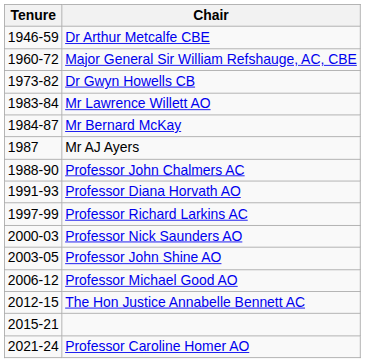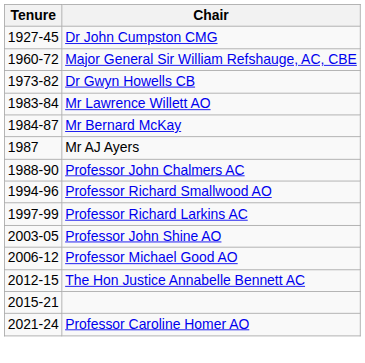 <table class="wikitable">
 <tr>
 <th>Tenure</th>
 <th>Chair</th>
 </tr>
 <tr>
-<td>1946-59</td>
-<td><a href='#'>Dr Arthur Metcalfe CBE</a></td>
+<td>1927-45</td>
+<td><a href='#'>Dr John Cumpston CMG</a></td>
 </tr>
 <tr>
 <td>1960-72</td>
 <td><a href='#'>Major General Sir William Refshauge, AC, CBE</a></td>
 </tr>
 <tr>
 <td>1973-82</td>
 <td><a href='#'>Dr Gwyn Howells CB</a></td>
 </tr>
 <tr>
 <td>1983-84</td>
 <td><a href='#'>Mr Lawrence Willett AO</a></td>
 </tr>
 <tr>
 <td>1984-87</td>
 <td><a href='#'>Mr Bernard McKay</a></td>
 </tr>
 <tr>
 <td>1987</td>
 <td>Mr AJ Ayers</td>
 </tr>
 <tr>
 <td>1988-90</td>
 <td><a href='#'>Professor John Chalmers AC</a></td>
 </tr>
 <tr>
-<td>1991-93</td>
-<td><a href='#'>Professor Diana Horvath AO</a></td>
+<td>1994-96</td>
+<td><a href='#'>Professor Richard Smallwood AO</a></td>
 </tr>
 <tr>
 <td>1997-99</td>
 <td><a href='#'>Professor Richard Larkins AC</a></td>
-</tr>
-<tr>
-<td>2000-03</td>
-<td><a href='#'>Professor Nick Saunders AO</a></td>
 </tr>
 <tr>
 <td>2003-05</td>
 <td><a href='#'>Professor John Shine AO</a></td>
 </tr>
 <tr>
 <td>2006-12</td>
 <td><a href='#'>Professor Michael Good AO</a></td>
 </tr>
 <tr>
 <td>2012-15</td>
 <td><a href='#'>The Hon Justice Annabelle Bennett AC</a></td>
 </tr>
 <tr>
 <td>2015-21</td>
 <td></td>
 </tr>
 <tr>
 <td>2021-24</td>
 <td><a href='#'>Professor Caroline Homer AO</a></td>
 </tr>
 </table>
